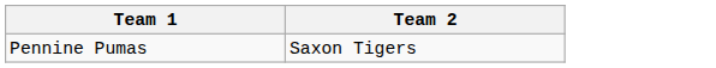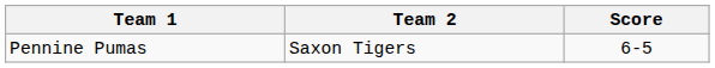 <table class="wikitable" style="text-align:centre; margin-right:2em;">
 <tr>
 <th width=200>Team 1</th>
 <th width=200>Team 2</th>
+<th width=100>Score</th>
 </tr>
 <tr>
 <td>Pennine Pumas</td>
 <td>Saxon Tigers</td>
+<td align=center>6-5</td>
 </tr>
 </table>
